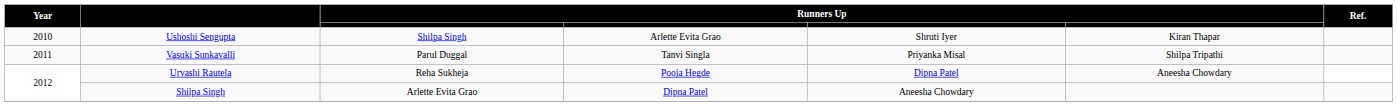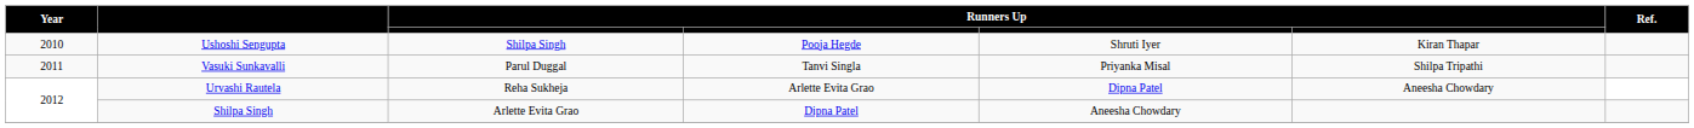 <table class="wikitable" style="text-align:center; line-height:20px; font-size:85%; width:100%;">
 <tr>
 <th rowspan="2" style="background-color:#000000; color:#FFFFFF;">Year</th>
 <th rowspan="2" style="background-color:#000000; color:#FFFFFF;"></th>
 <th colspan="4" style="background-color:#000000; color:#FFFFFF;">Runners Up</th>
 <th rowspan="2" style="background-color:#000000; color:#FFFFFF;">Ref.</th>
 </tr>
 <tr>
 <th style="background-color:#000000; color:#FFFFFF;"></th>
 <th style="background-color:#000000; color:#FFFFFF;"></th>
 <th style="background-color:#000000; color:#FFFFFF;"></th>
 <th style="background-color:#000000; color:#FFFFFF;"></th>
 </tr>
 <tr>
 <td>2010</td>
 <td><a href='#'>Ushoshi Sengupta</a><br></td>
 <td><a href='#'>Shilpa Singh</a><br></td>
-<td>Arlette Evita Grao<br></td>
+<td><a href='#'>Pooja Hegde</a><br></td>
 <td>Shruti Iyer<br></td>
 <td>Kiran Thapar<br></td>
 <td></td>
 </tr>
 <tr>
 <td>2011</td>
 <td><a href='#'>Vasuki Sunkavalli</a><br></td>
 <td>Parul Duggal<br></td>
 <td>Tanvi Singla<br></td>
 <td>Priyanka Misal</td>
 <td>Shilpa Tripathi<br></td>
 <td></td>
 </tr>
 <tr>
 <td rowspan="2" bgcolor=white>2012</td>
 <td><a href='#'>Urvashi Rautela</a><br></td>
 <td>Reha Sukheja<br></td>
-<td><a href='#'>Pooja Hegde</a><br></td>
+<td>Arlette Evita Grao<br></td>
 <td><a href='#'>Dipna Patel</a><br></td>
 <td>Aneesha Chowdary</td>
 <td bgcolor=white></td>
 </tr>
 <tr>
 <td><a href='#'>Shilpa Singh</a><br></td>
 <td>Arlette Evita Grao<br></td>
 <td><a href='#'>Dipna Patel</a><br></td>
 <td>Aneesha Chowdary</td>
 <td></td>
 <td></td>
 </tr>
 <tr>
 </tr>
 </table>
